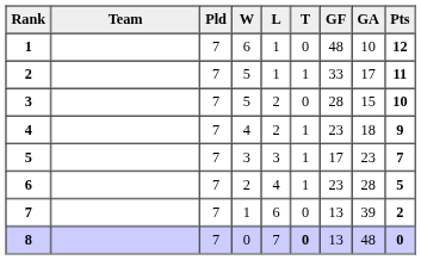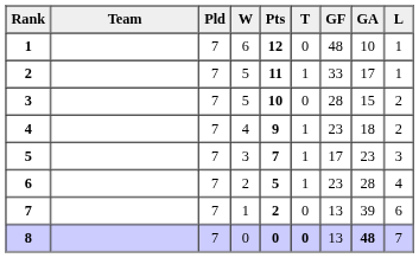 <table border=1 cellpadding=5 cellspacing=0>
 <tr>
 <th bgcolor="#efefef" width="20">Rank</th>
 <th bgcolor="#efefef" width="150">Team</th>
 <th bgcolor="#efefef" width="20">Pld</th>
 <th bgcolor="#efefef" width="20">W</th>
-<th bgcolor="#efefef" width="20">L</th>
+<th bgcolor="#efefef" width="20">Pts</th>
 <th bgcolor="#efefef" width="20">T</th>
 <th bgcolor="#efefef" width="20">GF</th>
 <th bgcolor="#efefef" width="20">GA</th>
-<th bgcolor="#efefef" width="20">Pts</th>
+<th bgcolor="#efefef" width="20">L</th>
 </tr>
 <tr align=center>
 <td><strong>1</strong></td>
 <td align=left></td>
 <td>7</td>
 <td>6</td>
-<td>1</td>
+<td><strong>12</strong></td>
 <td>0</td>
 <td>48</td>
 <td>10</td>
-<td><strong>12</strong></td>
+<td>1</td>
 </tr>
 <tr align=center>
 <td><strong>2</strong></td>
 <td align=left></td>
 <td>7</td>
 <td>5</td>
-<td>1</td>
+<td><strong>11</strong></td>
 <td>1</td>
 <td>33</td>
 <td>17</td>
-<td><strong>11</strong></td>
+<td>1</td>
 </tr>
 <tr align=center>
 <td><strong>3</strong></td>
 <td align=left></td>
 <td>7</td>
 <td>5</td>
-<td>2</td>
+<td><strong>10</strong></td>
 <td>0</td>
 <td>28</td>
 <td>15</td>
-<td><strong>10</strong></td>
+<td>2</td>
 </tr>
 <tr align=center>
 <td><strong>4</strong></td>
 <td align=left></td>
 <td>7</td>
 <td>4</td>
-<td>2</td>
+<td><strong>9</strong></td>
 <td>1</td>
 <td>23</td>
 <td>18</td>
-<td><strong>9</strong></td>
+<td>2</td>
 </tr>
 <tr align=center>
 <td><strong>5</strong></td>
 <td align=left></td>
 <td>7</td>
 <td>3</td>
-<td>3</td>
+<td><strong>7</strong></td>
 <td>1</td>
 <td>17</td>
 <td>23</td>
-<td><strong>7</strong></td>
+<td>3</td>
 </tr>
 <tr align=center>
 <td><strong>6</strong></td>
 <td align=left></td>
 <td>7</td>
 <td>2</td>
-<td>4</td>
+<td><strong>5</strong></td>
 <td>1</td>
 <td>23</td>
 <td>28</td>
-<td><strong>5</strong></td>
+<td>4</td>
 </tr>
 <tr align=center>
 <td><strong>7</strong></td>
 <td align=left></td>
 <td>7</td>
 <td>1</td>
-<td>6</td>
+<td><strong>2</strong></td>
 <td>0</td>
 <td>13</td>
 <td>39</td>
-<td><strong>2</strong></td>
+<td>6</td>
 </tr>
 <tr align=center bgcolor="ccccff">
 <td><strong>8</strong></td>
 <td align=left></td>
 <td>7</td>
 <td>0</td>
-<td>7</td>
+<td><strong>0</strong></td>
 <td><strong>0</strong></td>
 <td>13</td>
-<td>48</td>
-<td><strong>0</strong></td>
+<td><strong>48</strong></td>
+<td>7</td>
 </tr>
 </table>
